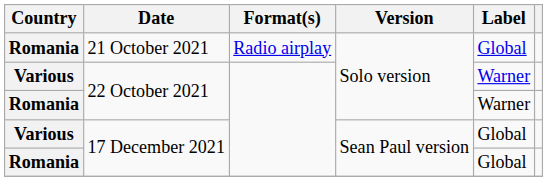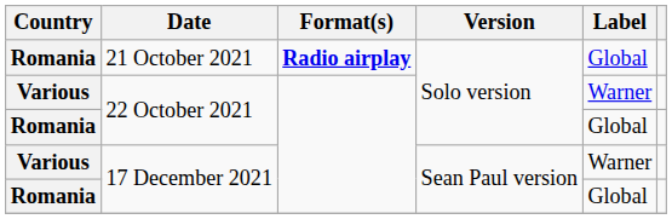 <table class="wikitable plainrowheaders">
 <tr>
 <th scope="col">Country</th>
 <th scope="col">Date</th>
 <th scope="col">Format(s)</th>
 <th scope="col">Version</th>
 <th scope="col">Label</th>
 <th scope="col"></th>
 </tr>
 <tr>
 <th scope="row">Romania</th>
 <td>21 October 2021</td>
-<td><a href='#'>Radio airplay</a></td>
+<td><strong><a href='#'>Radio airplay</a></strong></td>
 <td rowspan="3">Solo version</td>
 <td><a href='#'>Global</a></td>
 <td></td>
 </tr>
 <tr>
 <th scope="row">Various</th>
 <td rowspan="2">22 October 2021</td>
 <td rowspan="4"></td>
 <td><a href='#'>Warner</a></td>
 <td></td>
 </tr>
 <tr>
 <th scope="row">Romania</th>
-<td>Warner</td>
+<td>Global</td>
 <td></td>
 </tr>
 <tr>
 <th scope="row">Various</th>
 <td rowspan="2">17 December 2021</td>
 <td rowspan="2">Sean Paul version</td>
-<td>Global</td>
+<td>Warner</td>
 <td></td>
 </tr>
 <tr>
 <th scope="row">Romania</th>
 <td>Global</td>
 <td></td>
 </tr>
 <tr>
 </tr>
 </table>
